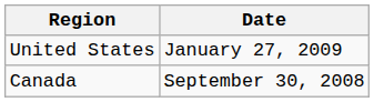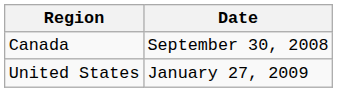 <table class="wikitable">
 <tr>
 <th>Region</th>
 <th>Date</th>
 </tr>
 <tr>
+<td>Canada</td>
+<td>September 30, 2008</td>
+</tr>
+<tr>
 <td>United States</td>
 <td>January 27, 2009</td>
 </tr>
-<tr>
-<td>Canada</td>
-<td>September 30, 2008</td>
-</tr>
 </table>
